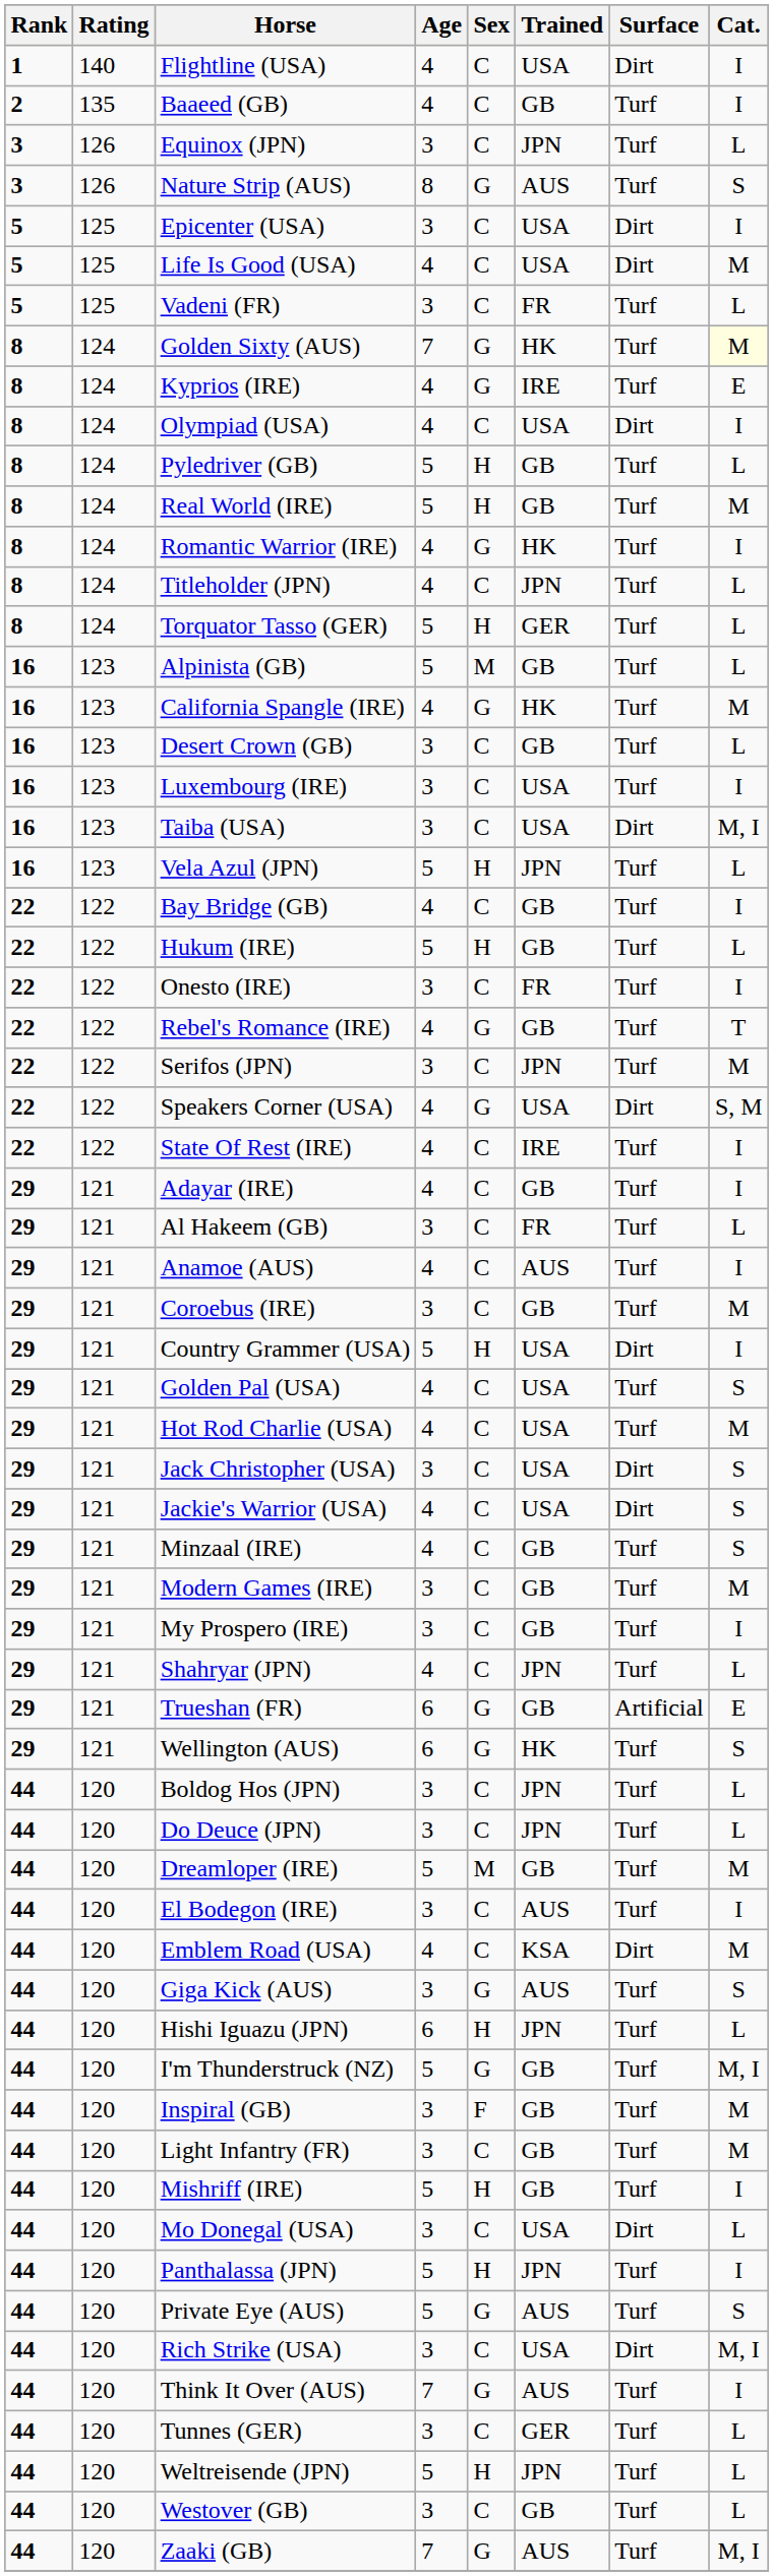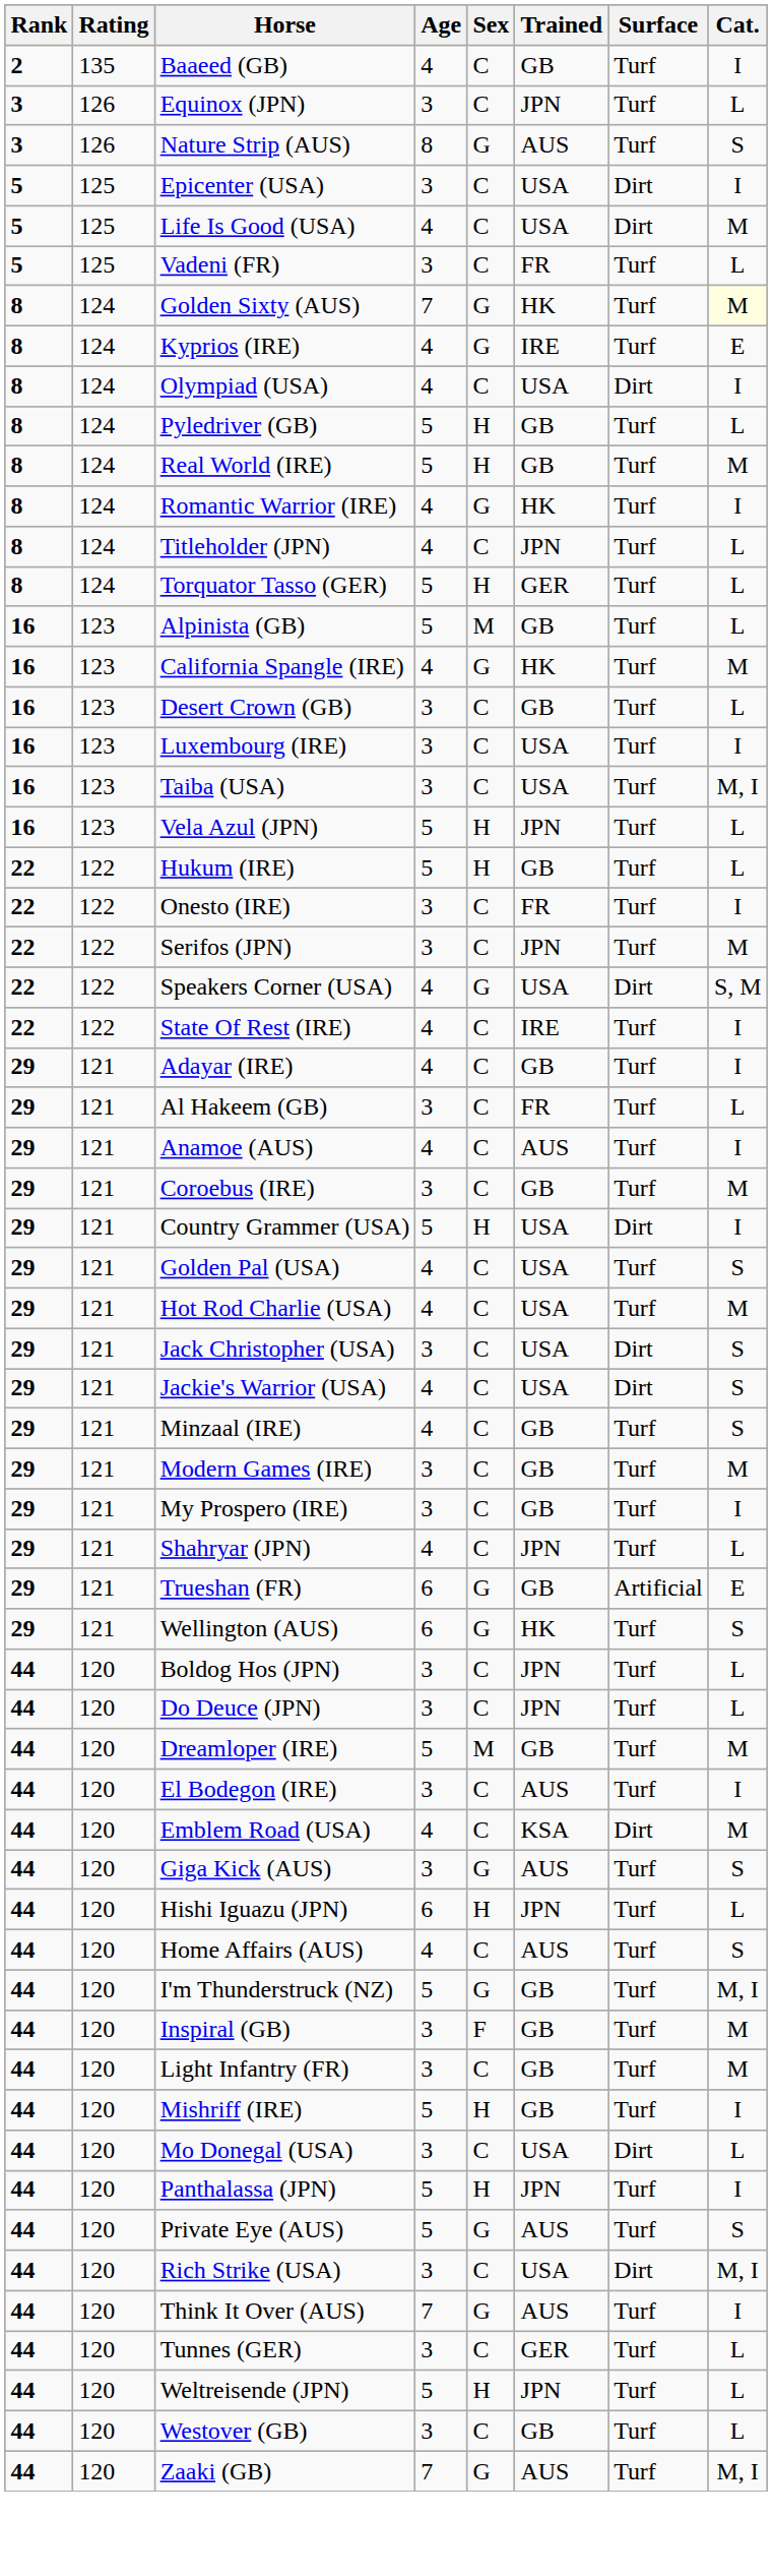 <table class="wikitable sortable" style="font-size:90%">
 <tr style="background:tan; text-align:center;">
 <th><strong>Rank</strong><br></th>
 <th><strong>Rating</strong><br></th>
 <th><strong>Horse</strong><br></th>
 <th><strong>Age</strong><br></th>
 <th><strong>Sex</strong><br></th>
 <th><strong>Trained</strong><br></th>
 <th><strong>Surface</strong><br></th>
 <th><strong>Cat.</strong><br></th>
-</tr>
-<tr>
-<td><strong>1</strong></td>
-<td>140</td>
-<td><a href='#'>Flightline</a> (USA)</td>
-<td>4</td>
-<td>C</td>
-<td>USA</td>
-<td>Dirt</td>
-<td align=center>I</td>
 </tr>
 <tr>
 <td><strong>2</strong></td>
 <td>135</td>
 <td><a href='#'>Baaeed</a> (GB)</td>
 <td>4</td>
 <td>C</td>
 <td>GB</td>
 <td>Turf</td>
 <td align=center>I</td>
 </tr>
 <tr>
 <td><strong>3</strong></td>
 <td>126</td>
 <td><a href='#'>Equinox</a> (JPN)</td>
 <td>3</td>
 <td>C</td>
 <td>JPN</td>
 <td>Turf</td>
 <td align=center>L</td>
 </tr>
 <tr>
 <td><strong>3</strong></td>
 <td>126</td>
 <td><a href='#'>Nature Strip</a> (AUS)</td>
 <td>8</td>
 <td>G</td>
 <td>AUS</td>
 <td>Turf</td>
 <td align=center>S</td>
 </tr>
 <tr>
 <td><strong>5</strong></td>
 <td>125</td>
 <td><a href='#'>Epicenter</a> (USA)</td>
 <td>3</td>
 <td>C</td>
 <td>USA</td>
 <td>Dirt</td>
 <td align=center>I</td>
 </tr>
 <tr>
 <td><strong>5</strong></td>
 <td>125</td>
 <td><a href='#'>Life Is Good</a> (USA)</td>
 <td>4</td>
 <td>C</td>
 <td>USA</td>
 <td>Dirt</td>
 <td align=center>M</td>
 </tr>
 <tr>
 <td><strong>5</strong></td>
 <td>125</td>
 <td><a href='#'>Vadeni</a> (FR)</td>
 <td>3</td>
 <td>C</td>
 <td>FR</td>
 <td>Turf</td>
 <td align=center>L</td>
 </tr>
 <tr>
 <td><strong>8</strong></td>
 <td>124</td>
 <td><a href='#'>Golden Sixty</a> (AUS)</td>
 <td>7</td>
 <td>G</td>
 <td>HK</td>
 <td>Turf</td>
 <td align=center style="background: lightyellow;">M</td>
 </tr>
 <tr>
 <td><strong>8</strong></td>
 <td>124</td>
 <td><a href='#'>Kyprios</a> (IRE)</td>
 <td>4</td>
 <td>G</td>
 <td>IRE</td>
 <td>Turf</td>
 <td align=center>E</td>
 </tr>
 <tr>
 <td><strong>8</strong></td>
 <td>124</td>
 <td><a href='#'>Olympiad</a> (USA)</td>
 <td>4</td>
 <td>C</td>
 <td>USA</td>
 <td>Dirt</td>
 <td align=center>I</td>
 </tr>
 <tr>
 <td><strong>8</strong></td>
 <td>124</td>
 <td><a href='#'>Pyledriver</a> (GB)</td>
 <td>5</td>
 <td>H</td>
 <td>GB</td>
 <td>Turf</td>
 <td align=center>L</td>
 </tr>
 <tr>
 <td><strong>8</strong></td>
 <td>124</td>
 <td><a href='#'>Real World</a> (IRE)</td>
 <td>5</td>
 <td>H</td>
 <td>GB</td>
 <td>Turf</td>
 <td align=center>M</td>
 </tr>
 <tr>
 <td><strong>8</strong></td>
 <td>124</td>
 <td><a href='#'>Romantic Warrior</a> (IRE)</td>
 <td>4</td>
 <td>G</td>
 <td>HK</td>
 <td>Turf</td>
 <td align=center>I</td>
 </tr>
 <tr>
 <td><strong>8</strong></td>
 <td>124</td>
 <td><a href='#'>Titleholder</a> (JPN)</td>
 <td>4</td>
 <td>C</td>
 <td>JPN</td>
 <td>Turf</td>
 <td align=center>L</td>
 </tr>
 <tr>
 <td><strong>8</strong></td>
 <td>124</td>
 <td><a href='#'>Torquator Tasso</a> (GER)</td>
 <td>5</td>
 <td>H</td>
 <td>GER</td>
 <td>Turf</td>
 <td align=center>L</td>
 </tr>
 <tr>
 <td><strong>16</strong></td>
 <td>123</td>
 <td><a href='#'>Alpinista</a> (GB)</td>
 <td>5</td>
 <td>M</td>
 <td>GB</td>
 <td>Turf</td>
 <td align=center>L</td>
 </tr>
 <tr>
 <td><strong>16</strong></td>
 <td>123</td>
 <td><a href='#'>California Spangle</a> (IRE)</td>
 <td>4</td>
 <td>G</td>
 <td>HK</td>
 <td>Turf</td>
 <td align=center>M</td>
 </tr>
 <tr>
 <td><strong>16</strong></td>
 <td>123</td>
 <td><a href='#'>Desert Crown</a> (GB)</td>
 <td>3</td>
 <td>C</td>
 <td>GB</td>
 <td>Turf</td>
 <td align=center>L</td>
 </tr>
 <tr>
 <td><strong>16</strong></td>
 <td>123</td>
 <td><a href='#'>Luxembourg</a> (IRE)</td>
 <td>3</td>
 <td>C</td>
 <td>USA</td>
 <td>Turf</td>
 <td align=center>I</td>
 </tr>
 <tr>
 <td><strong>16</strong></td>
 <td>123</td>
 <td><a href='#'>Taiba</a> (USA)</td>
 <td>3</td>
 <td>C</td>
 <td>USA</td>
-<td>Dirt</td>
+<td>Turf</td>
 <td align=center>M, I</td>
 </tr>
 <tr>
 <td><strong>16</strong></td>
 <td>123</td>
 <td><a href='#'>Vela Azul</a> (JPN)</td>
 <td>5</td>
 <td>H</td>
 <td>JPN</td>
 <td>Turf</td>
 <td align=center>L</td>
-</tr>
-<tr>
-<td><strong>22</strong></td>
-<td>122</td>
-<td><a href='#'>Bay Bridge</a> (GB)</td>
-<td>4</td>
-<td>C</td>
-<td>GB</td>
-<td>Turf</td>
-<td align=center>I</td>
 </tr>
 <tr>
 <td><strong>22</strong></td>
 <td>122</td>
 <td><a href='#'>Hukum</a> (IRE)</td>
 <td>5</td>
 <td>H</td>
 <td>GB</td>
 <td>Turf</td>
 <td align=center>L</td>
 </tr>
 <tr>
 <td><strong>22</strong></td>
 <td>122</td>
 <td>Onesto (IRE)</td>
 <td>3</td>
 <td>C</td>
 <td>FR</td>
 <td>Turf</td>
 <td align=center>I</td>
-</tr>
-<tr>
-<td><strong>22</strong></td>
-<td>122</td>
-<td><a href='#'>Rebel's Romance</a> (IRE)</td>
-<td>4</td>
-<td>G</td>
-<td>GB</td>
-<td>Turf</td>
-<td align=center>T</td>
 </tr>
 <tr>
 <td><strong>22</strong></td>
 <td>122</td>
 <td>Serifos (JPN)</td>
 <td>3</td>
 <td>C</td>
 <td>JPN</td>
 <td>Turf</td>
 <td align=center>M</td>
 </tr>
 <tr>
 <td><strong>22</strong></td>
 <td>122</td>
 <td>Speakers Corner (USA)</td>
 <td>4</td>
 <td>G</td>
 <td>USA</td>
 <td>Dirt</td>
 <td align=center>S, M</td>
 </tr>
 <tr>
 <td><strong>22</strong></td>
 <td>122</td>
 <td><a href='#'>State Of Rest</a> (IRE)</td>
 <td>4</td>
 <td>C</td>
 <td>IRE</td>
 <td>Turf</td>
 <td align=center>I</td>
 </tr>
 <tr>
 <td><strong>29</strong></td>
 <td>121</td>
 <td><a href='#'>Adayar</a> (IRE)</td>
 <td>4</td>
 <td>C</td>
 <td>GB</td>
 <td>Turf</td>
 <td align=center>I</td>
 </tr>
 <tr>
 <td><strong>29</strong></td>
 <td>121</td>
 <td>Al Hakeem (GB)</td>
 <td>3</td>
 <td>C</td>
 <td>FR</td>
 <td>Turf</td>
 <td align=center>L</td>
 </tr>
 <tr>
 <td><strong>29</strong></td>
 <td>121</td>
 <td><a href='#'>Anamoe</a> (AUS)</td>
 <td>4</td>
 <td>C</td>
 <td>AUS</td>
 <td>Turf</td>
 <td align=center>I</td>
 </tr>
 <tr>
 <td><strong>29</strong></td>
 <td>121</td>
 <td><a href='#'>Coroebus</a> (IRE)</td>
 <td>3</td>
 <td>C</td>
 <td>GB</td>
 <td>Turf</td>
 <td align=center>M</td>
 </tr>
 <tr>
 <td><strong>29</strong></td>
 <td>121</td>
 <td>Country Grammer (USA)</td>
 <td>5</td>
 <td>H</td>
 <td>USA</td>
 <td>Dirt</td>
 <td align=center>I</td>
 </tr>
 <tr>
 <td><strong>29</strong></td>
 <td>121</td>
 <td><a href='#'>Golden Pal</a> (USA)</td>
 <td>4</td>
 <td>C</td>
 <td>USA</td>
 <td>Turf</td>
 <td align=center>S</td>
 </tr>
 <tr>
 <td><strong>29</strong></td>
 <td>121</td>
 <td><a href='#'>Hot Rod Charlie</a> (USA)</td>
 <td>4</td>
 <td>C</td>
 <td>USA</td>
 <td>Turf</td>
 <td align=center>M</td>
 </tr>
 <tr>
 <td><strong>29</strong></td>
 <td>121</td>
 <td><a href='#'>Jack Christopher</a> (USA)</td>
 <td>3</td>
 <td>C</td>
 <td>USA</td>
 <td>Dirt</td>
 <td align=center>S</td>
 </tr>
 <tr>
 <td><strong>29</strong></td>
 <td>121</td>
 <td><a href='#'>Jackie's Warrior</a> (USA)</td>
 <td>4</td>
 <td>C</td>
 <td>USA</td>
 <td>Dirt</td>
 <td align=center>S</td>
 </tr>
 <tr>
 <td><strong>29</strong></td>
 <td>121</td>
 <td>Minzaal (IRE)</td>
 <td>4</td>
 <td>C</td>
 <td>GB</td>
 <td>Turf</td>
 <td align=center>S</td>
 </tr>
 <tr>
 <td><strong>29</strong></td>
 <td>121</td>
 <td><a href='#'>Modern Games</a> (IRE)</td>
 <td>3</td>
 <td>C</td>
 <td>GB</td>
 <td>Turf</td>
 <td align=center>M</td>
 </tr>
 <tr>
 <td><strong>29</strong></td>
 <td>121</td>
 <td>My Prospero (IRE)</td>
 <td>3</td>
 <td>C</td>
 <td>GB</td>
 <td>Turf</td>
 <td align=center>I</td>
 </tr>
 <tr>
 <td><strong>29</strong></td>
 <td>121</td>
 <td><a href='#'>Shahryar</a> (JPN)</td>
 <td>4</td>
 <td>C</td>
 <td>JPN</td>
 <td>Turf</td>
 <td align=center>L</td>
 </tr>
 <tr>
 <td><strong>29</strong></td>
 <td>121</td>
 <td><a href='#'>Trueshan</a> (FR)</td>
 <td>6</td>
 <td>G</td>
 <td>GB</td>
 <td>Artificial</td>
 <td align=center>E</td>
 </tr>
 <tr>
 <td><strong>29</strong></td>
 <td>121</td>
 <td>Wellington (AUS)</td>
 <td>6</td>
 <td>G</td>
 <td>HK</td>
 <td>Turf</td>
 <td align=center>S</td>
 </tr>
 <tr>
 <td><strong>44</strong></td>
 <td>120</td>
 <td>Boldog Hos (JPN)</td>
 <td>3</td>
 <td>C</td>
 <td>JPN</td>
 <td>Turf</td>
 <td align=center>L</td>
 </tr>
 <tr>
 <td><strong>44</strong></td>
 <td>120</td>
 <td><a href='#'>Do Deuce</a> (JPN)</td>
 <td>3</td>
 <td>C</td>
 <td>JPN</td>
 <td>Turf</td>
 <td align=center>L</td>
 </tr>
 <tr>
 <td><strong>44</strong></td>
 <td>120</td>
 <td><a href='#'>Dreamloper</a> (IRE)</td>
 <td>5</td>
 <td>M</td>
 <td>GB</td>
 <td>Turf</td>
 <td align=center>M</td>
 </tr>
 <tr>
 <td><strong>44</strong></td>
 <td>120</td>
 <td><a href='#'>El Bodegon</a> (IRE)</td>
 <td>3</td>
 <td>C</td>
 <td>AUS</td>
 <td>Turf</td>
 <td align=center>I</td>
 </tr>
 <tr>
 <td><strong>44</strong></td>
 <td>120</td>
 <td><a href='#'>Emblem Road</a> (USA)</td>
 <td>4</td>
 <td>C</td>
 <td>KSA</td>
 <td>Dirt</td>
 <td align=center>M</td>
 </tr>
 <tr>
 <td><strong>44</strong></td>
 <td>120</td>
 <td><a href='#'>Giga Kick</a> (AUS)</td>
 <td>3</td>
 <td>G</td>
 <td>AUS</td>
 <td>Turf</td>
 <td align=center>S</td>
 </tr>
 <tr>
 <td><strong>44</strong></td>
 <td>120</td>
 <td>Hishi Iguazu (JPN)</td>
 <td>6</td>
 <td>H</td>
 <td>JPN</td>
 <td>Turf</td>
 <td align=center>L</td>
 </tr>
 <tr>
 <td><strong>44</strong></td>
 <td>120</td>
+<td>Home Affairs (AUS)</td>
+<td>4</td>
+<td>C</td>
+<td>AUS</td>
+<td>Turf</td>
+<td align=center>S</td>
+</tr>
+<tr>
+<td><strong>44</strong></td>
+<td>120</td>
 <td>I'm Thunderstruck (NZ)</td>
 <td>5</td>
 <td>G</td>
 <td>GB</td>
 <td>Turf</td>
 <td align=center>M, I</td>
 </tr>
 <tr>
 <td><strong>44</strong></td>
 <td>120</td>
 <td><a href='#'>Inspiral</a> (GB)</td>
 <td>3</td>
 <td>F</td>
 <td>GB</td>
 <td>Turf</td>
 <td align=center>M</td>
 </tr>
 <tr>
 <td><strong>44</strong></td>
 <td>120</td>
 <td>Light Infantry (FR)</td>
 <td>3</td>
 <td>C</td>
 <td>GB</td>
 <td>Turf</td>
 <td align=center>M</td>
 </tr>
 <tr>
 <td><strong>44</strong></td>
 <td>120</td>
 <td><a href='#'>Mishriff</a> (IRE)</td>
 <td>5</td>
 <td>H</td>
 <td>GB</td>
 <td>Turf</td>
 <td align=center>I</td>
 </tr>
 <tr>
 <td><strong>44</strong></td>
 <td>120</td>
 <td><a href='#'>Mo Donegal</a> (USA)</td>
 <td>3</td>
 <td>C</td>
 <td>USA</td>
 <td>Dirt</td>
 <td align=center>L</td>
 </tr>
 <tr>
 <td><strong>44</strong></td>
 <td>120</td>
 <td><a href='#'>Panthalassa</a> (JPN)</td>
 <td>5</td>
 <td>H</td>
 <td>JPN</td>
 <td>Turf</td>
 <td align=center>I</td>
 </tr>
 <tr>
 <td><strong>44</strong></td>
 <td>120</td>
 <td>Private Eye (AUS)</td>
 <td>5</td>
 <td>G</td>
 <td>AUS</td>
 <td>Turf</td>
 <td align=center>S</td>
 </tr>
 <tr>
 <td><strong>44</strong></td>
 <td>120</td>
 <td><a href='#'>Rich Strike</a> (USA)</td>
 <td>3</td>
 <td>C</td>
 <td>USA</td>
 <td>Dirt</td>
 <td align=center>M, I</td>
 </tr>
 <tr>
 <td><strong>44</strong></td>
 <td>120</td>
 <td>Think It Over (AUS)</td>
 <td>7</td>
 <td>G</td>
 <td>AUS</td>
 <td>Turf</td>
 <td align=center>I</td>
 </tr>
 <tr>
 <td><strong>44</strong></td>
 <td>120</td>
 <td>Tunnes (GER)</td>
 <td>3</td>
 <td>C</td>
 <td>GER</td>
 <td>Turf</td>
 <td align=center>L</td>
 </tr>
 <tr>
 <td><strong>44</strong></td>
 <td>120</td>
 <td>Weltreisende (JPN)</td>
 <td>5</td>
 <td>H</td>
 <td>JPN</td>
 <td>Turf</td>
 <td align=center>L</td>
 </tr>
 <tr>
 <td><strong>44</strong></td>
 <td>120</td>
 <td><a href='#'>Westover</a> (GB)</td>
 <td>3</td>
 <td>C</td>
 <td>GB</td>
 <td>Turf</td>
 <td align=center>L</td>
 </tr>
 <tr>
 <td><strong>44</strong></td>
 <td>120</td>
 <td><a href='#'>Zaaki</a> (GB)</td>
 <td>7</td>
 <td>G</td>
 <td>AUS</td>
 <td>Turf</td>
 <td align=center>M, I</td>
 </tr>
 <tr>
 </tr>
 </table>
